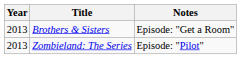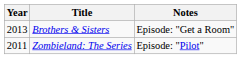 <table class="wikitable">
 <tr>
 <th>Year</th>
 <th>Title</th>
 <th>Notes</th>
 </tr>
 <tr>
 <td>2013</td>
 <td><em><a href='#'>Brothers & Sisters</a></em></td>
 <td>Episode: "Get a Room"</td>
 </tr>
 <tr>
-<td>2013</td>
+<td>2011</td>
 <td><em><a href='#'>Zombieland: The Series</a></em></td>
 <td>Episode: "<a href='#'>Pilot</a>"</td>
 </tr>
 </table>
